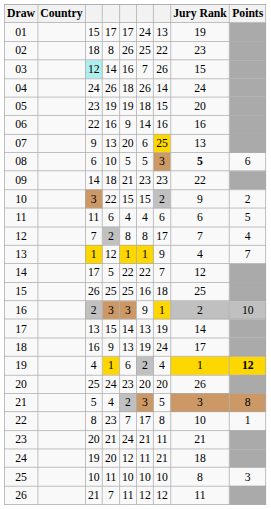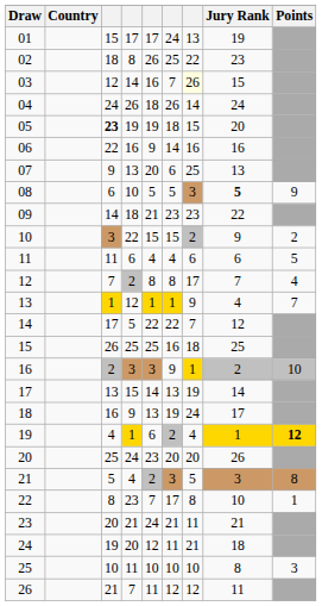 <table class="sortable wikitable collapsible plainrowheaders" style="text-align:center;">
 <tr>
 </tr>
 <tr>
 <th scope="col">Draw</th>
 <th scope="col">Country</th>
 <th scope="col"><small></small></th>
 <th scope="col"><small></small></th>
 <th scope="col"><small></small></th>
 <th scope="col"><small></small></th>
 <th scope="col"><small></small></th>
 <th scope="col">Jury Rank</th>
 <th scope="col">Points</th>
 </tr>
 <tr>
 <td>01</td>
 <td style="text-align:left;"></td>
 <td>15</td>
 <td>17</td>
 <td>17</td>
 <td>24</td>
 <td>13</td>
 <td>19</td>
 <td style="background:#AAAAAA;"></td>
 </tr>
 <tr>
 <td>02</td>
 <td style="text-align:left;"></td>
 <td>18</td>
 <td>8</td>
 <td>26</td>
 <td>25</td>
 <td>22</td>
 <td>23</td>
 <td style="background:#AAAAAA;"></td>
 </tr>
 <tr>
 <td>03</td>
 <td style="text-align:left;"></td>
-<td style="background: paleturquoise;">12</td>
+<td>12</td>
 <td>14</td>
 <td>16</td>
 <td>7</td>
-<td>26</td>
+<td style="background: lightyellow;">26</td>
 <td>15</td>
 <td style="background:#AAAAAA;"></td>
 </tr>
 <tr>
 <td>04</td>
 <td style="text-align:left;"></td>
 <td>24</td>
 <td>26</td>
 <td>18</td>
 <td>26</td>
 <td>14</td>
 <td>24</td>
 <td style="background:#AAAAAA;"></td>
 </tr>
 <tr>
 <td>05</td>
 <td style="text-align:left;"></td>
-<td>23</td>
+<td><strong>23</strong></td>
 <td>19</td>
 <td>19</td>
 <td>18</td>
 <td>15</td>
 <td>20</td>
 <td style="background:#AAAAAA;"></td>
 </tr>
 <tr>
 <td>06</td>
 <td style="text-align:left;"></td>
 <td>22</td>
 <td>16</td>
 <td>9</td>
 <td>14</td>
 <td>16</td>
 <td>16</td>
 <td style="background:#AAAAAA;"></td>
 </tr>
 <tr>
 <td>07</td>
 <td style="text-align:left;"></td>
 <td>9</td>
 <td>13</td>
 <td>20</td>
 <td>6</td>
-<td style="background: gold;">25</td>
+<td>25</td>
 <td>13</td>
 <td style="background:#AAAAAA;"></td>
 </tr>
 <tr>
 <td>08</td>
 <td style="text-align:left;"></td>
 <td>6</td>
 <td>10</td>
 <td>5</td>
 <td>5</td>
 <td style="background:#CC9966;">3</td>
 <td><strong>5</strong></td>
-<td>6</td>
+<td>9</td>
 </tr>
 <tr>
 <td>09</td>
 <td style="text-align:left;"></td>
 <td>14</td>
 <td>18</td>
 <td>21</td>
 <td>23</td>
 <td>23</td>
 <td>22</td>
 <td style="background:#AAAAAA;"></td>
 </tr>
 <tr>
 <td>10</td>
 <td style="text-align:left;"></td>
 <td style="background:#CC9966;">3</td>
 <td>22</td>
 <td>15</td>
 <td>15</td>
 <td style="background:silver;">2</td>
 <td>9</td>
 <td>2</td>
 </tr>
 <tr>
 <td>11</td>
 <td style="text-align:left;"></td>
 <td>11</td>
 <td>6</td>
 <td>4</td>
 <td>4</td>
 <td>6</td>
 <td>6</td>
 <td>5</td>
 </tr>
 <tr>
 <td>12</td>
 <td style="text-align:left;"></td>
 <td>7</td>
 <td style="background:silver;">2</td>
 <td>8</td>
 <td>8</td>
 <td>17</td>
 <td>7</td>
 <td>4</td>
 </tr>
 <tr>
 <td>13</td>
 <td style="text-align:left;"></td>
 <td style="background:gold;">1</td>
 <td>12</td>
 <td style="background:gold;">1</td>
 <td style="background:gold;">1</td>
 <td>9</td>
 <td>4</td>
 <td>7</td>
 </tr>
 <tr>
 <td>14</td>
 <td style="text-align:left;"></td>
 <td>17</td>
 <td>5</td>
 <td>22</td>
 <td>22</td>
 <td>7</td>
 <td>12</td>
 <td style="background:#AAAAAA;"></td>
 </tr>
 <tr>
 <td>15</td>
 <td style="text-align:left;"></td>
 <td>26</td>
 <td>25</td>
 <td>25</td>
 <td>16</td>
 <td>18</td>
 <td>25</td>
 <td style="background:#AAAAAA;"></td>
 </tr>
 <tr>
 <td>16</td>
 <td style="text-align:left;"></td>
 <td style="background:silver;">2</td>
 <td style="background:#CC9966;">3</td>
 <td style="background:#CC9966;">3</td>
 <td>9</td>
 <td style="background:gold;">1</td>
 <td style="background:silver;">2</td>
 <td style="background:silver;">10</td>
 </tr>
 <tr>
 <td>17</td>
 <td style="text-align:left;"></td>
 <td>13</td>
 <td>15</td>
 <td>14</td>
 <td>13</td>
 <td>19</td>
 <td>14</td>
 <td style="background:#AAAAAA;"></td>
 </tr>
 <tr>
 <td>18</td>
 <td style="text-align:left;"></td>
 <td>16</td>
 <td>9</td>
 <td>13</td>
 <td>19</td>
 <td>24</td>
 <td>17</td>
 <td style="background:#AAAAAA;"></td>
 </tr>
 <tr>
 <td>19</td>
 <td style="text-align:left;"></td>
 <td>4</td>
 <td style="background:gold;">1</td>
 <td>6</td>
 <td style="background:silver;">2</td>
 <td>4</td>
 <td style="background:gold;">1</td>
 <td style="background:gold;"><strong>12</strong></td>
 </tr>
 <tr>
 <td>20</td>
 <td style="text-align:left;"></td>
 <td>25</td>
 <td>24</td>
 <td>23</td>
 <td>20</td>
 <td>20</td>
 <td>26</td>
 <td style="background:#AAAAAA;"></td>
 </tr>
 <tr>
 <td>21</td>
 <td style="text-align:left;"></td>
 <td>5</td>
 <td>4</td>
 <td style="background:silver;">2</td>
 <td style="background:#CC9966;">3</td>
 <td>5</td>
 <td style="background:#CC9966;">3</td>
 <td style="background:#CC9966;">8</td>
 </tr>
 <tr>
 <td>22</td>
 <td style="text-align:left;"></td>
 <td>8</td>
 <td>23</td>
 <td>7</td>
 <td>17</td>
 <td>8</td>
 <td>10</td>
 <td>1</td>
 </tr>
 <tr>
 <td>23</td>
 <td style="text-align:left;"></td>
 <td>20</td>
 <td>21</td>
 <td>24</td>
 <td>21</td>
 <td>11</td>
 <td>21</td>
 <td style="background:#AAAAAA;"></td>
 </tr>
 <tr>
 <td>24</td>
 <td style="text-align:left;"></td>
 <td>19</td>
 <td>20</td>
 <td>12</td>
 <td>11</td>
 <td>21</td>
 <td>18</td>
 <td style="background:#AAAAAA;"></td>
 </tr>
 <tr>
 <td>25</td>
 <td style="text-align:left;"></td>
 <td>10</td>
 <td>11</td>
 <td>10</td>
 <td>10</td>
 <td>10</td>
 <td>8</td>
 <td>3</td>
 </tr>
 <tr>
 <td>26</td>
 <td style="text-align:left;"></td>
 <td>21</td>
 <td>7</td>
 <td>11</td>
 <td>12</td>
 <td>12</td>
 <td>11</td>
 <td style="background:#AAAAAA;"></td>
 </tr>
 </table>
